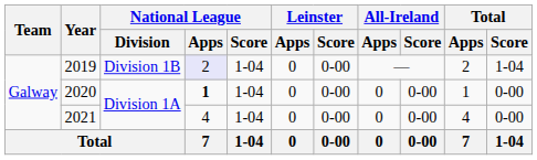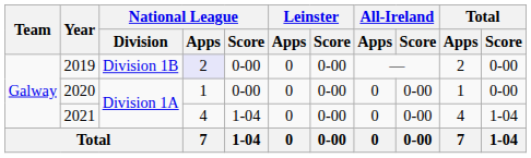 <table class="wikitable" style="text-align:center">
 <tr>
 <th rowspan="2">Team</th>
 <th rowspan="2">Year</th>
 <th colspan="3"><a href='#'>National League</a></th>
 <th colspan="2"><a href='#'>Leinster</a></th>
 <th colspan="2"><a href='#'>All-Ireland</a></th>
 <th colspan="2">Total</th>
 </tr>
 <tr>
 <th>Division</th>
 <th>Apps</th>
 <th>Score</th>
 <th>Apps</th>
 <th>Score</th>
 <th>Apps</th>
 <th>Score</th>
 <th>Apps</th>
 <th>Score</th>
 </tr>
 <tr>
 <td rowspan="3"><a href='#'>Galway</a></td>
 <td>2019</td>
 <td rowspan="1"><a href='#'>Division 1B</a></td>
 <td style="background: lavender;">2</td>
-<td>1-04</td>
+<td>0-00</td>
 <td>0</td>
 <td>0-00</td>
 <td colspan=2>—</td>
 <td>2</td>
-<td>1-04</td>
+<td>0-00</td>
 </tr>
 <tr>
 <td>2020</td>
 <td rowspan="2"><a href='#'>Division 1A</a></td>
-<td><strong>1</strong></td>
-<td>1-04</td>
+<td>1</td>
+<td>0-00</td>
 <td>0</td>
 <td>0-00</td>
 <td>0</td>
 <td>0-00</td>
 <td>1</td>
 <td>0-00</td>
 </tr>
 <tr>
 <td>2021</td>
 <td>4</td>
 <td>1-04</td>
 <td>0</td>
 <td>0-00</td>
 <td>0</td>
 <td>0-00</td>
 <td>4</td>
-<td>0-00</td>
+<td>1-04</td>
 </tr>
 <tr>
 <th colspan="3">Total</th>
 <th>7</th>
 <th>1-04</th>
 <th>0</th>
 <th>0-00</th>
 <th>0</th>
 <th>0-00</th>
 <th>7</th>
 <th>1-04</th>
 </tr>
 </table>
